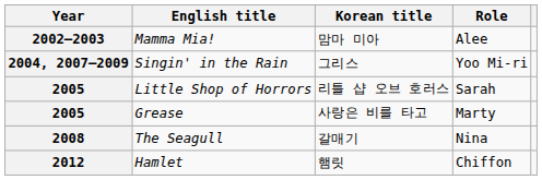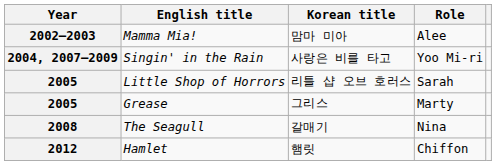 <table class="wikitable plainrowheaders">
 <tr>
 <th scope="col">Year</th>
 <th scope="col">English title</th>
 <th scope="col">Korean title</th>
 <th scope="col">Role</th>
 <th scope="col" class="unsortable"></th>
 </tr>
 <tr>
 <th scope="row">2002–2003</th>
 <td><em>Mamma Mia!</em></td>
 <td>맘마 미아</td>
 <td>Alee</td>
 <td></td>
 </tr>
 <tr>
 <th scope="row">2004, 2007–2009</th>
 <td><em>Singin' in the Rain</em></td>
-<td>그리스</td>
+<td>사랑은 비를 타고</td>
 <td>Yoo Mi-ri</td>
 <td></td>
 </tr>
 <tr>
 <th scope="row">2005</th>
 <td><em>Little Shop of Horrors</em></td>
 <td>리틀 샵 오브 호러스</td>
 <td>Sarah</td>
 <td></td>
 </tr>
 <tr>
 <th scope="row">2005</th>
 <td><em>Grease</em></td>
-<td>사랑은 비를 타고</td>
+<td>그리스</td>
 <td>Marty</td>
 <td></td>
 </tr>
 <tr>
 <th scope="row">2008</th>
 <td><em>The Seagull</em></td>
 <td>갈매기</td>
 <td>Nina</td>
 <td></td>
 </tr>
 <tr>
 <th scope="row">2012</th>
 <td><em>Hamlet</em></td>
 <td>햄릿</td>
 <td>Chiffon</td>
 <td></td>
 </tr>
 </table>
